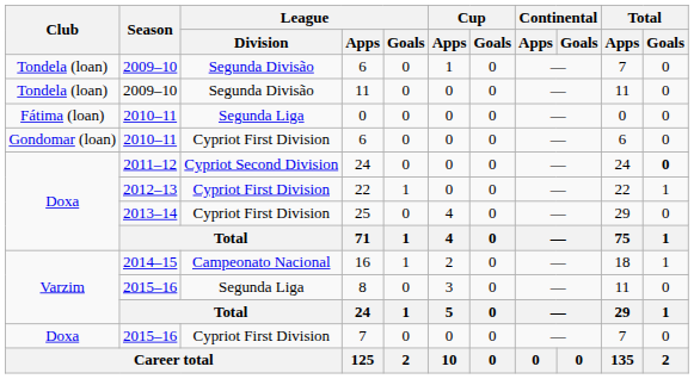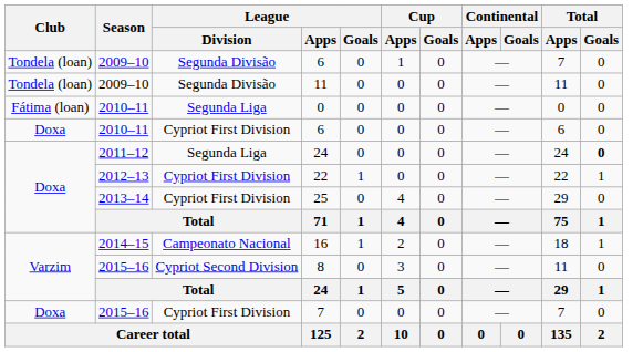 <table class="wikitable" style="text-align:center">
 <tr>
 <th rowspan="2">Club</th>
 <th rowspan="2">Season</th>
 <th colspan="3">League</th>
 <th colspan="2">Cup</th>
 <th colspan="2">Continental</th>
 <th colspan="2">Total</th>
 </tr>
 <tr>
 <th>Division</th>
 <th>Apps</th>
 <th>Goals</th>
 <th>Apps</th>
 <th>Goals</th>
 <th>Apps</th>
 <th>Goals</th>
 <th>Apps</th>
 <th>Goals</th>
 </tr>
 <tr>
 <td><a href='#'>Tondela</a> (loan)</td>
 <td><a href='#'>2009–10</a></td>
 <td><a href='#'>Segunda Divisão</a></td>
 <td>6</td>
 <td>0</td>
 <td>1</td>
 <td>0</td>
 <td colspan="2">—</td>
 <td>7</td>
 <td>0</td>
 </tr>
 <tr>
 <td><a href='#'>Tondela</a> (loan)</td>
 <td>2009–10</td>
 <td>Segunda Divisão</td>
 <td>11</td>
 <td>0</td>
 <td>0</td>
 <td>0</td>
 <td colspan="2">—</td>
 <td>11</td>
 <td>0</td>
 </tr>
 <tr>
 <td><a href='#'>Fátima</a> (loan)</td>
 <td><a href='#'>2010–11</a></td>
 <td><a href='#'>Segunda Liga</a></td>
 <td>0</td>
 <td>0</td>
 <td>0</td>
 <td>0</td>
 <td colspan="2">—</td>
 <td>0</td>
 <td>0</td>
 </tr>
 <tr>
-<td><a href='#'>Gondomar</a> (loan)</td>
+<td><a href='#'>Doxa</a></td>
 <td><a href='#'>2010–11</a></td>
 <td>Cypriot First Division</td>
 <td>6</td>
 <td>0</td>
 <td>0</td>
 <td>0</td>
 <td colspan="2">—</td>
 <td>6</td>
 <td>0</td>
 </tr>
 <tr>
 <td rowspan="4"><a href='#'>Doxa</a></td>
 <td><a href='#'>2011–12</a></td>
-<td><a href='#'>Cypriot Second Division</a></td>
+<td>Segunda Liga</td>
 <td>24</td>
 <td>0</td>
 <td>0</td>
 <td>0</td>
 <td colspan="2">—</td>
 <td>24</td>
 <td><strong>0</strong></td>
 </tr>
 <tr>
 <td><a href='#'>2012–13</a></td>
 <td><a href='#'>Cypriot First Division</a></td>
 <td>22</td>
 <td>1</td>
 <td>0</td>
 <td>0</td>
 <td colspan="2">—</td>
 <td>22</td>
 <td>1</td>
 </tr>
 <tr>
 <td><a href='#'>2013–14</a></td>
 <td>Cypriot First Division</td>
 <td>25</td>
 <td>0</td>
 <td>4</td>
 <td>0</td>
 <td colspan="2">—</td>
 <td>29</td>
 <td>0</td>
 </tr>
 <tr>
 <th colspan="2">Total</th>
 <th>71</th>
 <th>1</th>
 <th>4</th>
 <th>0</th>
 <th colspan="2">—</th>
 <th>75</th>
 <th>1</th>
 </tr>
 <tr>
 <td rowspan="3"><a href='#'>Varzim</a></td>
 <td><a href='#'>2014–15</a></td>
 <td><a href='#'>Campeonato Nacional</a></td>
 <td>16</td>
 <td>1</td>
 <td>2</td>
 <td>0</td>
 <td colspan="2">—</td>
 <td>18</td>
 <td>1</td>
 </tr>
 <tr>
 <td><a href='#'>2015–16</a></td>
-<td>Segunda Liga</td>
+<td><a href='#'>Cypriot Second Division</a></td>
 <td>8</td>
 <td>0</td>
 <td>3</td>
 <td>0</td>
 <td colspan="2">—</td>
 <td>11</td>
 <td>0</td>
 </tr>
 <tr>
 <th colspan="2">Total</th>
 <th>24</th>
 <th>1</th>
 <th>5</th>
 <th>0</th>
 <th colspan="2">—</th>
 <th>29</th>
 <th>1</th>
 </tr>
 <tr>
 <td><a href='#'>Doxa</a></td>
 <td><a href='#'>2015–16</a></td>
 <td>Cypriot First Division</td>
 <td>7</td>
 <td>0</td>
 <td>0</td>
 <td>0</td>
 <td colspan="2">—</td>
 <td>7</td>
 <td>0</td>
 </tr>
 <tr>
 <th colspan="3">Career total</th>
 <th>125</th>
 <th>2</th>
 <th>10</th>
 <th>0</th>
 <th>0</th>
 <th>0</th>
 <th>135</th>
 <th>2</th>
 </tr>
 </table>
